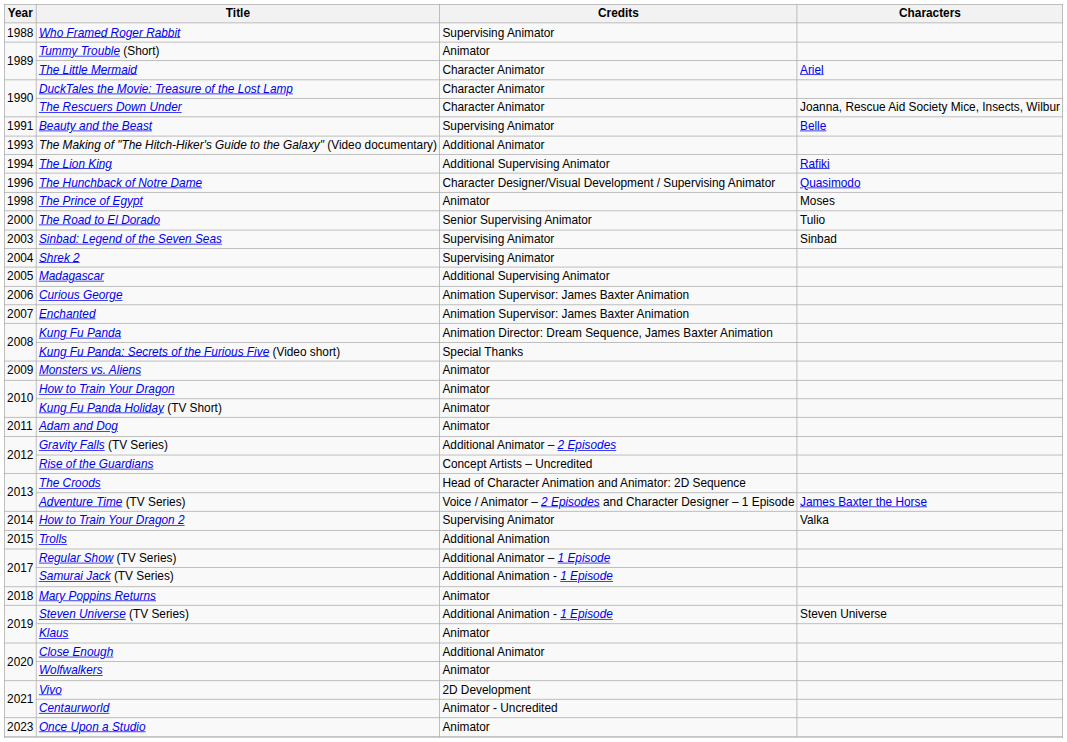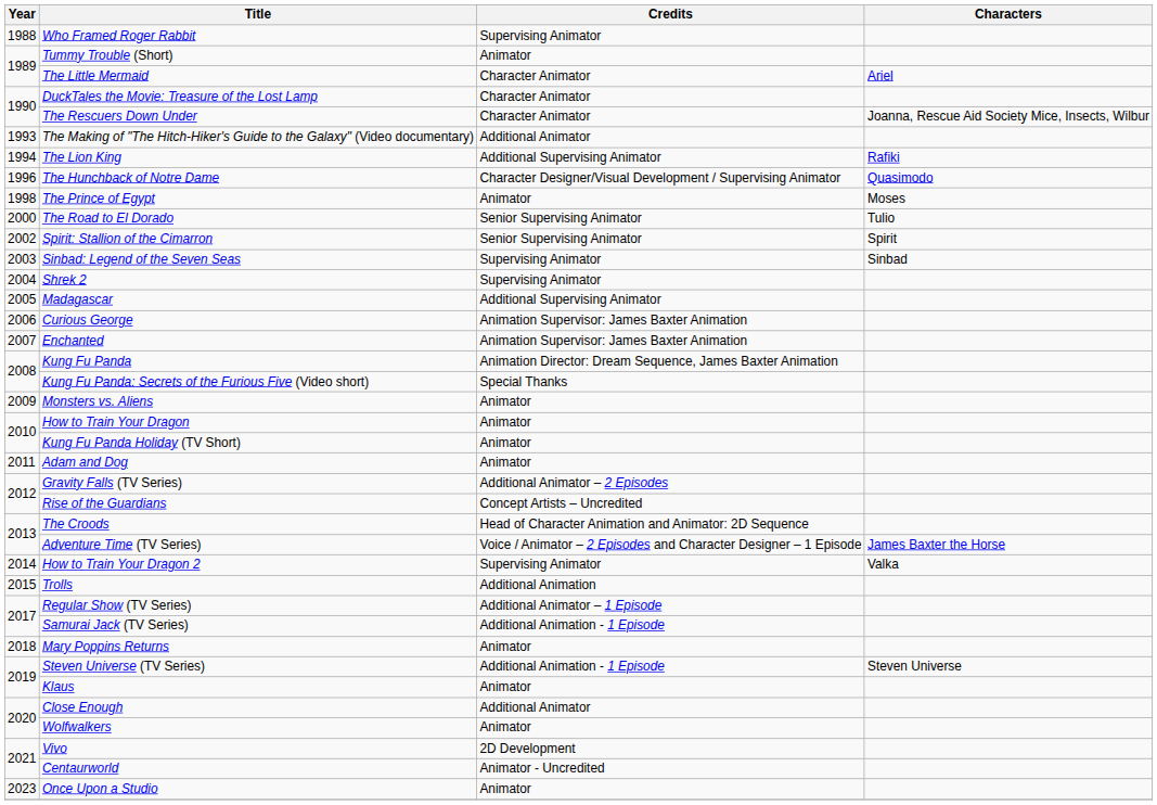 <table class="wikitable sortable">
 <tr>
 <th>Year</th>
 <th>Title</th>
 <th>Credits</th>
 <th>Characters</th>
 </tr>
 <tr>
 <td>1988</td>
 <td><em><a href='#'>Who Framed Roger Rabbit</a></em></td>
 <td>Supervising Animator</td>
 <td></td>
 </tr>
 <tr>
 <td rowspan="2">1989</td>
 <td><em><a href='#'>Tummy Trouble</a></em> (Short)</td>
 <td>Animator</td>
 <td></td>
 </tr>
 <tr>
 <td><em><a href='#'>The Little Mermaid</a></em></td>
 <td>Character Animator</td>
 <td><a href='#'>Ariel</a></td>
 </tr>
 <tr>
 <td rowspan="2">1990</td>
 <td><em><a href='#'>DuckTales the Movie: Treasure of the Lost Lamp</a></em></td>
 <td>Character Animator</td>
 <td></td>
 </tr>
 <tr>
 <td><em><a href='#'>The Rescuers Down Under</a></em></td>
 <td>Character Animator</td>
 <td>Joanna, Rescue Aid Society Mice, Insects, Wilbur</td>
 </tr>
 <tr>
-<td>1991</td>
-<td><em><a href='#'>Beauty and the Beast</a></em></td>
-<td>Supervising Animator</td>
-<td><a href='#'>Belle</a></td>
-</tr>
-<tr>
 <td>1993</td>
 <td><em>The Making of "The Hitch-Hiker's Guide to the Galaxy"</em> (Video documentary)</td>
 <td>Additional Animator</td>
 <td></td>
 </tr>
 <tr>
 <td>1994</td>
 <td><em><a href='#'>The Lion King</a></em></td>
 <td>Additional Supervising Animator</td>
 <td><a href='#'>Rafiki</a></td>
 </tr>
 <tr>
 <td>1996</td>
 <td><em><a href='#'>The Hunchback of Notre Dame</a></em></td>
 <td>Character Designer/Visual Development / Supervising Animator</td>
 <td><a href='#'>Quasimodo</a></td>
 </tr>
 <tr>
 <td>1998</td>
 <td><em><a href='#'>The Prince of Egypt</a></em></td>
 <td>Animator</td>
 <td>Moses</td>
 </tr>
 <tr>
 <td>2000</td>
 <td><em><a href='#'>The Road to El Dorado</a></em></td>
 <td>Senior Supervising Animator</td>
 <td>Tulio</td>
+</tr>
+<tr>
+<td>2002</td>
+<td><em><a href='#'>Spirit: Stallion of the Cimarron</a></em></td>
+<td>Senior Supervising Animator</td>
+<td>Spirit</td>
 </tr>
 <tr>
 <td>2003</td>
 <td><em><a href='#'>Sinbad: Legend of the Seven Seas</a></em></td>
 <td>Supervising Animator</td>
 <td>Sinbad</td>
 </tr>
 <tr>
 <td>2004</td>
 <td><em><a href='#'>Shrek 2</a></em></td>
 <td>Supervising Animator</td>
 <td></td>
 </tr>
 <tr>
 <td>2005</td>
 <td><em><a href='#'>Madagascar</a></em></td>
 <td>Additional Supervising Animator</td>
 <td></td>
 </tr>
 <tr>
 <td>2006</td>
 <td><em><a href='#'>Curious George</a></em></td>
 <td>Animation Supervisor: James Baxter Animation</td>
 <td></td>
 </tr>
 <tr>
 <td>2007</td>
 <td><em><a href='#'>Enchanted</a></em></td>
 <td>Animation Supervisor: James Baxter Animation</td>
 <td></td>
 </tr>
 <tr>
 <td rowspan="2">2008</td>
 <td><em><a href='#'>Kung Fu Panda</a></em></td>
 <td>Animation Director: Dream Sequence, James Baxter Animation</td>
 <td></td>
 </tr>
 <tr>
 <td><em><a href='#'>Kung Fu Panda: Secrets of the Furious Five</a></em> (Video short)</td>
 <td>Special Thanks</td>
 <td></td>
 </tr>
 <tr>
 <td>2009</td>
 <td><em><a href='#'>Monsters vs. Aliens</a></em></td>
 <td>Animator</td>
 <td></td>
 </tr>
 <tr>
 <td rowspan="2">2010</td>
 <td><em><a href='#'>How to Train Your Dragon</a></em></td>
 <td>Animator</td>
 <td></td>
 </tr>
 <tr>
 <td><em><a href='#'>Kung Fu Panda Holiday</a></em> (TV Short)</td>
 <td>Animator</td>
 <td></td>
 </tr>
 <tr>
 <td>2011</td>
 <td><em><a href='#'>Adam and Dog</a></em></td>
 <td>Animator</td>
 <td></td>
 </tr>
 <tr>
 <td rowspan="2">2012</td>
 <td><em><a href='#'>Gravity Falls</a></em> (TV Series)</td>
 <td>Additional Animator – <em><a href='#'>2 Episodes</a></em></td>
 <td></td>
 </tr>
 <tr>
 <td><em><a href='#'>Rise of the Guardians</a></em></td>
 <td>Concept Artists – Uncredited</td>
 <td></td>
 </tr>
 <tr>
 <td rowspan="2">2013</td>
 <td><em><a href='#'>The Croods</a></em></td>
 <td>Head of Character Animation and Animator: 2D Sequence</td>
 <td></td>
 </tr>
 <tr>
 <td><em><a href='#'>Adventure Time</a></em> (TV Series)</td>
 <td>Voice / Animator – <em><a href='#'>2 Episodes</a></em> and Character Designer – 1 Episode</td>
 <td><a href='#'>James Baxter the Horse</a></td>
 </tr>
 <tr>
 <td>2014</td>
 <td><em><a href='#'>How to Train Your Dragon 2</a></em></td>
 <td>Supervising Animator</td>
 <td>Valka</td>
 </tr>
 <tr>
 <td>2015</td>
 <td><em><a href='#'>Trolls</a></em></td>
 <td>Additional Animation</td>
 <td></td>
 </tr>
 <tr>
 <td rowspan="2">2017</td>
 <td><em><a href='#'>Regular Show</a></em> (TV Series)</td>
 <td>Additional Animator – <em><a href='#'>1 Episode</a></em></td>
 <td></td>
 </tr>
 <tr>
 <td><em><a href='#'>Samurai Jack</a></em> (TV Series)</td>
 <td>Additional Animation - <em><a href='#'>1 Episode</a></em></td>
 <td></td>
 </tr>
 <tr>
 <td>2018</td>
 <td><em><a href='#'>Mary Poppins Returns</a></em></td>
 <td>Animator</td>
 <td></td>
 </tr>
 <tr>
 <td rowspan="2">2019</td>
 <td><em><a href='#'>Steven Universe</a></em> (TV Series)</td>
 <td>Additional Animation - <em><a href='#'>1 Episode</a></em></td>
 <td>Steven Universe</td>
 </tr>
 <tr>
 <td><em><a href='#'>Klaus</a></em></td>
 <td>Animator</td>
 <td></td>
 </tr>
 <tr>
 <td rowspan="2">2020</td>
 <td><em><a href='#'>Close Enough</a></em></td>
 <td>Additional Animator</td>
 <td></td>
 </tr>
 <tr>
 <td><em><a href='#'>Wolfwalkers</a></em></td>
 <td>Animator</td>
 <td></td>
 </tr>
 <tr>
 <td rowspan="2">2021</td>
 <td><em><a href='#'>Vivo</a></em></td>
 <td>2D Development</td>
 <td></td>
 </tr>
 <tr>
 <td><em><a href='#'>Centaurworld</a></em></td>
 <td>Animator - Uncredited</td>
 <td></td>
 </tr>
 <tr>
 <td>2023</td>
 <td><em><a href='#'>Once Upon a Studio</a></em></td>
 <td>Animator</td>
 <td></td>
 </tr>
 <tr>
 </tr>
 </table>
